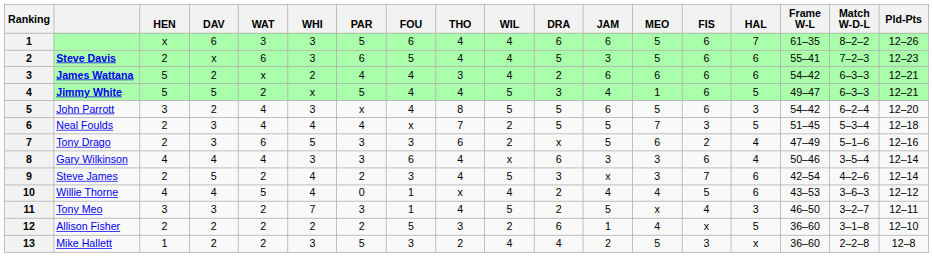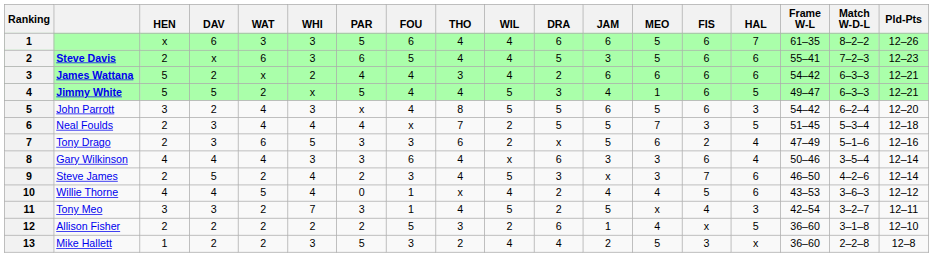 <table class="wikitable" style="text-align:center; font-size:90%">
 <tr>
 <th width=60>Ranking</th>
 <th class="unsortable" width=110></th>
 <th width=60><br> HEN</th>
 <th width=60><br> DAV</th>
 <th width=60><br> WAT</th>
 <th width=60><br> WHI</th>
 <th width=60><br> PAR</th>
 <th width=60><br> FOU</th>
 <th width=60><br> THO</th>
 <th width=60><br> WIL</th>
 <th width=60><br> DRA</th>
 <th width=60><br> JAM</th>
 <th width=60><br> MEO</th>
 <th width=60><br> FIS</th>
 <th width=60><br> HAL</th>
 <th width=60>Frame<br>W-L</th>
 <th width=60>Match<br>W-D-L</th>
 <th width=60>Pld-Pts</th>
 </tr>
 <tr style="background:#aaffaa;">
 <th>1</th>
 <td align="left"></td>
 <td>x</td>
 <td>6</td>
 <td>3</td>
 <td>3</td>
 <td>5</td>
 <td>6</td>
 <td>4</td>
 <td>4</td>
 <td>6</td>
 <td>6</td>
 <td>5</td>
 <td>6</td>
 <td>7</td>
 <td>61–35</td>
 <td>8–2–2</td>
 <td>12–26</td>
 </tr>
 <tr style="background:#aaffaa;">
 <th>2</th>
 <td align="left"><strong><a href='#'>Steve Davis</a></strong></td>
 <td>2</td>
 <td>x</td>
 <td>6</td>
 <td>3</td>
 <td>6</td>
 <td>5</td>
 <td>4</td>
 <td>4</td>
 <td>5</td>
 <td>3</td>
 <td>5</td>
 <td>6</td>
 <td>6</td>
 <td>55–41</td>
 <td>7–2–3</td>
 <td>12–23</td>
 </tr>
 <tr style="background:#aaffaa;">
 <th>3</th>
 <td align="left"><strong><a href='#'>James Wattana</a></strong></td>
 <td>5</td>
 <td>2</td>
 <td>x</td>
 <td>2</td>
 <td>4</td>
 <td>4</td>
 <td>3</td>
 <td>4</td>
 <td>2</td>
 <td>6</td>
 <td>6</td>
 <td>6</td>
 <td>6</td>
 <td>54–42</td>
 <td>6–3–3</td>
 <td>12–21</td>
 </tr>
 <tr style="background:#aaffaa;">
 <th>4</th>
 <td align="left"><strong><a href='#'>Jimmy White</a></strong></td>
 <td>5</td>
 <td>5</td>
 <td>2</td>
 <td>x</td>
 <td>5</td>
 <td>4</td>
 <td>4</td>
 <td>5</td>
 <td>3</td>
 <td>4</td>
 <td>1</td>
 <td>6</td>
 <td>5</td>
 <td>49–47</td>
 <td>6–3–3</td>
 <td>12–21</td>
 </tr>
 <tr>
 <th>5</th>
 <td align="left"><a href='#'>John Parrott</a></td>
 <td>3</td>
 <td>2</td>
 <td>4</td>
 <td>3</td>
 <td>x</td>
 <td>4</td>
 <td>8</td>
 <td>5</td>
 <td>5</td>
 <td>6</td>
 <td>5</td>
 <td>6</td>
 <td>3</td>
 <td>54–42</td>
 <td>6–2–4</td>
 <td>12–20</td>
 </tr>
 <tr>
 <th>6</th>
 <td align="left"><a href='#'>Neal Foulds</a></td>
 <td>2</td>
 <td>3</td>
 <td>4</td>
 <td>4</td>
 <td>4</td>
 <td>x</td>
 <td>7</td>
 <td>2</td>
 <td>5</td>
 <td>5</td>
 <td>7</td>
 <td>3</td>
 <td>5</td>
 <td>51–45</td>
 <td>5–3–4</td>
 <td>12–18</td>
 </tr>
 <tr>
 <th>7</th>
 <td align="left"><a href='#'>Tony Drago</a></td>
 <td>2</td>
 <td>3</td>
 <td>6</td>
 <td>5</td>
 <td>3</td>
 <td>3</td>
 <td>6</td>
 <td>2</td>
 <td>x</td>
 <td>5</td>
 <td>6</td>
 <td>2</td>
 <td>4</td>
 <td>47–49</td>
 <td>5–1–6</td>
 <td>12–16</td>
 </tr>
 <tr>
 <th>8</th>
 <td align="left"><a href='#'>Gary Wilkinson</a></td>
 <td>4</td>
 <td>4</td>
 <td>4</td>
 <td>3</td>
 <td>3</td>
 <td>6</td>
 <td>4</td>
 <td>x</td>
 <td>6</td>
 <td>3</td>
 <td>3</td>
 <td>6</td>
 <td>4</td>
 <td>50–46</td>
 <td>3–5–4</td>
 <td>12–14</td>
 </tr>
 <tr>
 <th>9</th>
 <td align="left"><a href='#'>Steve James</a></td>
 <td>2</td>
 <td>5</td>
 <td>2</td>
 <td>4</td>
 <td>2</td>
 <td>3</td>
 <td>4</td>
 <td>5</td>
 <td>3</td>
 <td>x</td>
 <td>3</td>
 <td>7</td>
 <td>6</td>
-<td>42–54</td>
+<td>46–50</td>
 <td>4–2–6</td>
 <td>12–14</td>
 </tr>
 <tr>
 <th>10</th>
 <td align="left"><a href='#'>Willie Thorne</a></td>
 <td>4</td>
 <td>4</td>
 <td>5</td>
 <td>4</td>
 <td>0</td>
 <td>1</td>
 <td>x</td>
 <td>4</td>
 <td>2</td>
 <td>4</td>
 <td>4</td>
 <td>5</td>
 <td>6</td>
 <td>43–53</td>
 <td>3–6–3</td>
 <td>12–12</td>
 </tr>
 <tr>
 <th>11</th>
 <td align="left"><a href='#'>Tony Meo</a></td>
 <td>3</td>
 <td>3</td>
 <td>2</td>
 <td>7</td>
 <td>3</td>
 <td>1</td>
 <td>4</td>
 <td>5</td>
 <td>2</td>
 <td>5</td>
 <td>x</td>
 <td>4</td>
 <td>3</td>
-<td>46–50</td>
+<td>42–54</td>
 <td>3–2–7</td>
 <td>12–11</td>
 </tr>
 <tr>
 <th>12</th>
 <td align="left"><a href='#'>Allison Fisher</a></td>
 <td>2</td>
 <td>2</td>
 <td>2</td>
 <td>2</td>
 <td>2</td>
 <td>5</td>
 <td>3</td>
 <td>2</td>
 <td>6</td>
 <td>1</td>
 <td>4</td>
 <td>x</td>
 <td>5</td>
 <td>36–60</td>
 <td>3–1–8</td>
 <td>12–10</td>
 </tr>
 <tr>
 <th>13</th>
 <td align="left"><a href='#'>Mike Hallett</a></td>
 <td>1</td>
 <td>2</td>
 <td>2</td>
 <td>3</td>
 <td>5</td>
 <td>3</td>
 <td>2</td>
 <td>4</td>
 <td>4</td>
 <td>2</td>
 <td>5</td>
 <td>3</td>
 <td>x</td>
 <td>36–60</td>
 <td>2–2–8</td>
 <td>12–8</td>
 </tr>
 </table>
